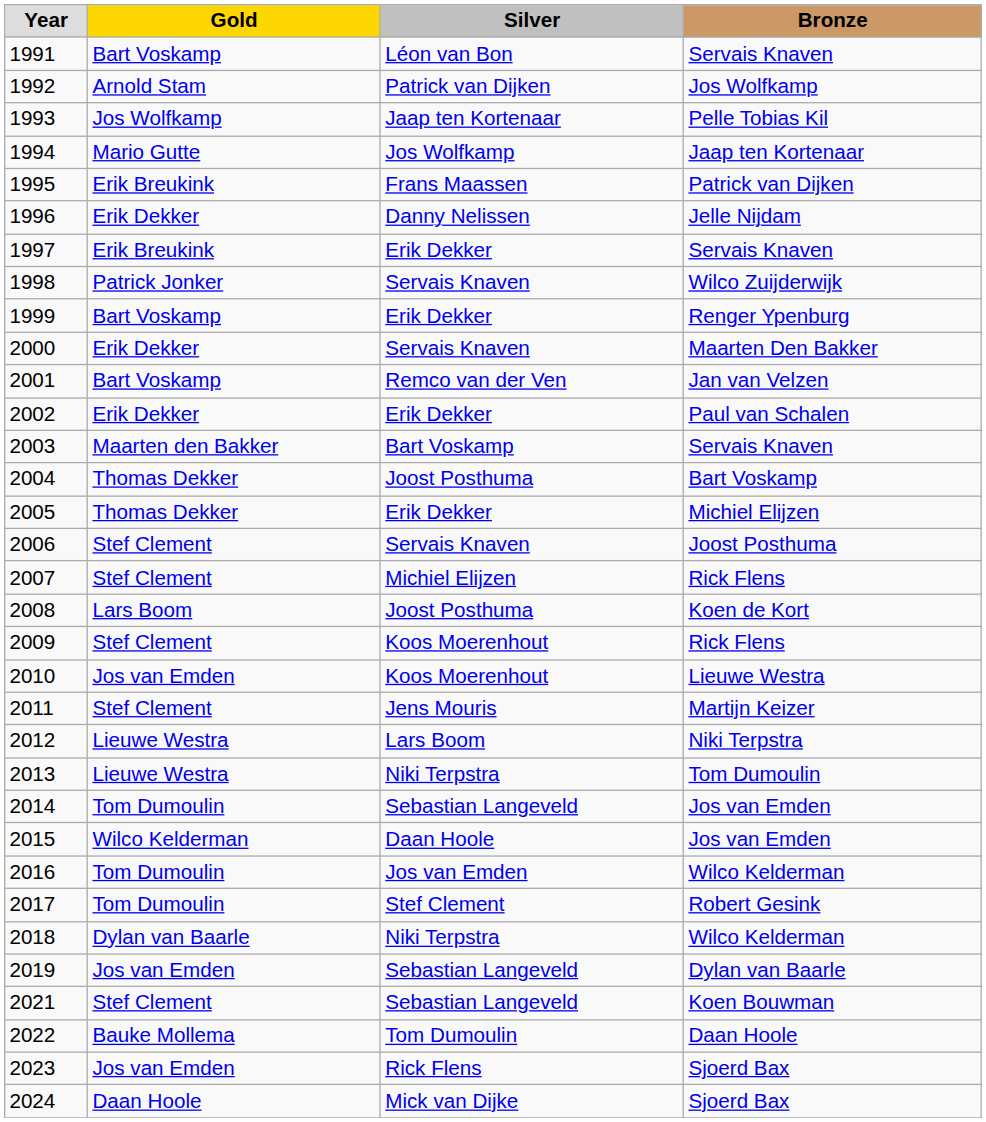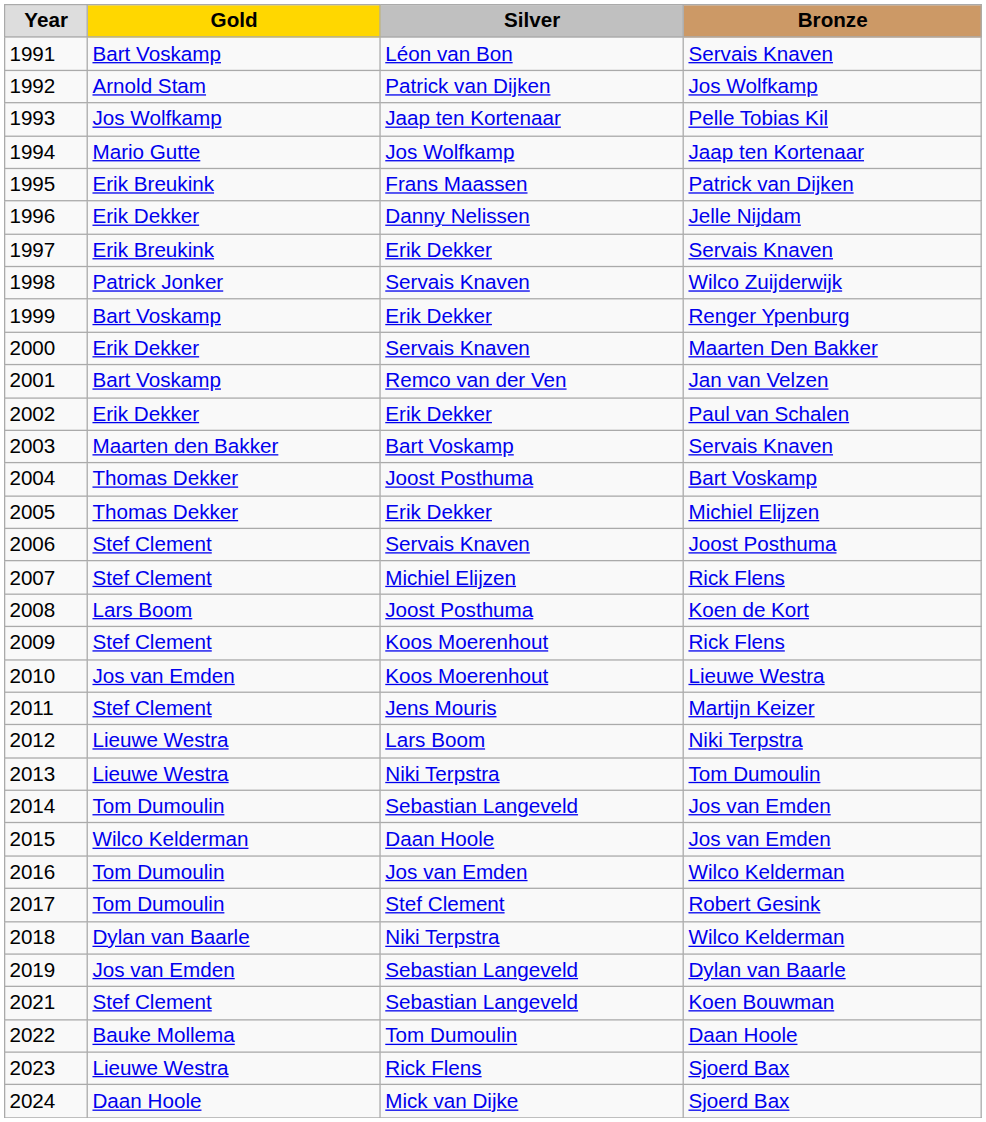 <table class="wikitable" style="width: 60%; text-align:left;">
 <tr>
 <td style="background:#DDDDDD; font-weight:bold; text-align:center;">Year</td>
 <td style="background:gold; font-weight:bold; text-align:center;">Gold</td>
 <td style="background:silver; font-weight:bold; text-align:center;">Silver</td>
 <td style="background:#cc9966; font-weight:bold; text-align:center;">Bronze</td>
 </tr>
 <tr>
 <td>1991</td>
 <td><a href='#'>Bart Voskamp</a></td>
 <td><a href='#'>Léon van Bon</a></td>
 <td><a href='#'>Servais Knaven</a></td>
 </tr>
 <tr>
 <td>1992</td>
 <td><a href='#'>Arnold Stam</a></td>
 <td><a href='#'>Patrick van Dijken</a></td>
 <td><a href='#'>Jos Wolfkamp</a></td>
 </tr>
 <tr>
 <td>1993</td>
 <td><a href='#'>Jos Wolfkamp</a></td>
 <td><a href='#'>Jaap ten Kortenaar</a></td>
 <td><a href='#'>Pelle Tobias Kil</a></td>
 </tr>
 <tr>
 <td>1994</td>
 <td><a href='#'>Mario Gutte</a></td>
 <td><a href='#'>Jos Wolfkamp</a></td>
 <td><a href='#'>Jaap ten Kortenaar</a></td>
 </tr>
 <tr>
 <td>1995</td>
 <td><a href='#'>Erik Breukink</a></td>
 <td><a href='#'>Frans Maassen</a></td>
 <td><a href='#'>Patrick van Dijken</a></td>
 </tr>
 <tr>
 <td>1996</td>
 <td><a href='#'>Erik Dekker</a></td>
 <td><a href='#'>Danny Nelissen</a></td>
 <td><a href='#'>Jelle Nijdam</a></td>
 </tr>
 <tr>
 <td>1997</td>
 <td><a href='#'>Erik Breukink</a></td>
 <td><a href='#'>Erik Dekker</a></td>
 <td><a href='#'>Servais Knaven</a></td>
 </tr>
 <tr>
 <td>1998</td>
 <td><a href='#'>Patrick Jonker</a></td>
 <td><a href='#'>Servais Knaven</a></td>
 <td><a href='#'>Wilco Zuijderwijk</a></td>
 </tr>
 <tr>
 <td>1999</td>
 <td><a href='#'>Bart Voskamp</a></td>
 <td><a href='#'>Erik Dekker</a></td>
 <td><a href='#'>Renger Ypenburg</a></td>
 </tr>
 <tr>
 <td>2000</td>
 <td><a href='#'>Erik Dekker</a></td>
 <td><a href='#'>Servais Knaven</a></td>
 <td><a href='#'>Maarten Den Bakker</a></td>
 </tr>
 <tr>
 <td>2001</td>
 <td><a href='#'>Bart Voskamp</a></td>
 <td><a href='#'>Remco van der Ven</a></td>
 <td><a href='#'>Jan van Velzen</a></td>
 </tr>
 <tr>
 <td>2002</td>
 <td><a href='#'>Erik Dekker</a></td>
 <td><a href='#'>Erik Dekker</a></td>
 <td><a href='#'>Paul van Schalen</a></td>
 </tr>
 <tr>
 <td>2003</td>
 <td><a href='#'>Maarten den Bakker</a></td>
 <td><a href='#'>Bart Voskamp</a></td>
 <td><a href='#'>Servais Knaven</a></td>
 </tr>
 <tr>
 <td>2004</td>
 <td><a href='#'>Thomas Dekker</a></td>
 <td><a href='#'>Joost Posthuma</a></td>
 <td><a href='#'>Bart Voskamp</a></td>
 </tr>
 <tr>
 <td>2005</td>
 <td><a href='#'>Thomas Dekker</a></td>
 <td><a href='#'>Erik Dekker</a></td>
 <td><a href='#'>Michiel Elijzen</a></td>
 </tr>
 <tr>
 <td>2006</td>
 <td><a href='#'>Stef Clement</a></td>
 <td><a href='#'>Servais Knaven</a></td>
 <td><a href='#'>Joost Posthuma</a></td>
 </tr>
 <tr>
 <td>2007</td>
 <td><a href='#'>Stef Clement</a></td>
 <td><a href='#'>Michiel Elijzen</a></td>
 <td><a href='#'>Rick Flens</a></td>
 </tr>
 <tr>
 <td>2008</td>
 <td><a href='#'>Lars Boom</a></td>
 <td><a href='#'>Joost Posthuma</a></td>
 <td><a href='#'>Koen de Kort</a></td>
 </tr>
 <tr>
 <td>2009</td>
 <td><a href='#'>Stef Clement</a></td>
 <td><a href='#'>Koos Moerenhout</a></td>
 <td><a href='#'>Rick Flens</a></td>
 </tr>
 <tr>
 <td>2010</td>
 <td><a href='#'>Jos van Emden</a></td>
 <td><a href='#'>Koos Moerenhout</a></td>
 <td><a href='#'>Lieuwe Westra</a></td>
 </tr>
 <tr>
 <td>2011</td>
 <td><a href='#'>Stef Clement</a></td>
 <td><a href='#'>Jens Mouris</a></td>
 <td><a href='#'>Martijn Keizer</a></td>
 </tr>
 <tr>
 <td>2012</td>
 <td><a href='#'>Lieuwe Westra</a></td>
 <td><a href='#'>Lars Boom</a></td>
 <td><a href='#'>Niki Terpstra</a></td>
 </tr>
 <tr>
 <td>2013</td>
 <td><a href='#'>Lieuwe Westra</a></td>
 <td><a href='#'>Niki Terpstra</a></td>
 <td><a href='#'>Tom Dumoulin</a></td>
 </tr>
 <tr>
 <td>2014</td>
 <td><a href='#'>Tom Dumoulin</a></td>
 <td><a href='#'>Sebastian Langeveld</a></td>
 <td><a href='#'>Jos van Emden</a></td>
 </tr>
 <tr>
 <td>2015</td>
 <td><a href='#'>Wilco Kelderman</a></td>
 <td><a href='#'>Daan Hoole</a></td>
 <td><a href='#'>Jos van Emden</a></td>
 </tr>
 <tr>
 <td>2016</td>
 <td><a href='#'>Tom Dumoulin</a></td>
 <td><a href='#'>Jos van Emden</a></td>
 <td><a href='#'>Wilco Kelderman</a></td>
 </tr>
 <tr>
 <td>2017</td>
 <td><a href='#'>Tom Dumoulin</a></td>
 <td><a href='#'>Stef Clement</a></td>
 <td><a href='#'>Robert Gesink</a></td>
 </tr>
 <tr>
 <td>2018</td>
 <td><a href='#'>Dylan van Baarle</a></td>
 <td><a href='#'>Niki Terpstra</a></td>
 <td><a href='#'>Wilco Kelderman</a></td>
 </tr>
 <tr>
 <td>2019</td>
 <td><a href='#'>Jos van Emden</a></td>
 <td><a href='#'>Sebastian Langeveld</a></td>
 <td><a href='#'>Dylan van Baarle</a></td>
 </tr>
 <tr>
 <td>2021</td>
 <td><a href='#'>Stef Clement</a></td>
 <td><a href='#'>Sebastian Langeveld</a></td>
 <td><a href='#'>Koen Bouwman</a></td>
 </tr>
 <tr>
 <td>2022</td>
 <td><a href='#'>Bauke Mollema</a></td>
 <td><a href='#'>Tom Dumoulin</a></td>
 <td><a href='#'>Daan Hoole</a></td>
 </tr>
 <tr>
 <td>2023</td>
-<td><a href='#'>Jos van Emden</a></td>
+<td><a href='#'>Lieuwe Westra</a></td>
 <td><a href='#'>Rick Flens</a></td>
 <td><a href='#'>Sjoerd Bax</a></td>
 </tr>
 <tr>
 <td>2024</td>
 <td><a href='#'>Daan Hoole</a></td>
 <td><a href='#'>Mick van Dijke</a></td>
 <td><a href='#'>Sjoerd Bax</a></td>
 </tr>
 </table>
